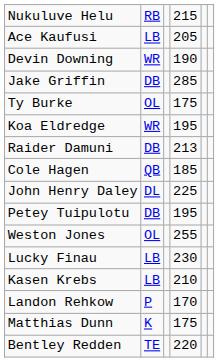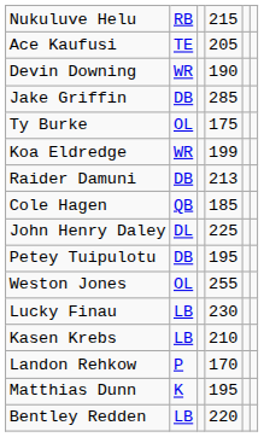 <table class="wikitable sortable" border="2">
 <tr>
 <td>Nukuluve Helu</td>
 <td><a href='#'>RB</a></td>
 <td></td>
 <td>215</td>
 <td></td>
 <td></td>
 </tr>
 <tr>
 <td>Ace Kaufusi</td>
-<td><a href='#'>LB</a></td>
+<td><a href='#'>TE</a></td>
 <td></td>
 <td>205</td>
 <td></td>
 <td></td>
 </tr>
 <tr>
 <td>Devin Downing</td>
 <td><a href='#'>WR</a></td>
 <td></td>
 <td>190</td>
 <td></td>
 <td></td>
 </tr>
 <tr>
 <td>Jake Griffin</td>
 <td><a href='#'>DB</a></td>
 <td></td>
 <td>285</td>
 <td></td>
 <td></td>
 </tr>
 <tr>
 <td>Ty Burke</td>
 <td><a href='#'>OL</a></td>
 <td></td>
 <td>175</td>
 <td></td>
 <td></td>
 </tr>
 <tr>
 <td>Koa Eldredge</td>
 <td><a href='#'>WR</a></td>
 <td></td>
-<td>195</td>
+<td>199</td>
 <td></td>
 <td></td>
 </tr>
 <tr>
 <td>Raider Damuni</td>
 <td><a href='#'>DB</a></td>
 <td></td>
 <td>213</td>
 <td></td>
 <td></td>
 </tr>
 <tr>
 <td>Cole Hagen</td>
 <td><a href='#'>QB</a></td>
 <td></td>
 <td>185</td>
 <td></td>
 <td></td>
 </tr>
 <tr>
 <td>John Henry Daley</td>
 <td><a href='#'>DL</a></td>
 <td></td>
 <td>225</td>
 <td></td>
 <td></td>
 </tr>
 <tr>
 <td>Petey Tuipulotu</td>
 <td><a href='#'>DB</a></td>
 <td></td>
 <td>195</td>
 <td></td>
 <td></td>
 </tr>
 <tr>
 <td>Weston Jones</td>
 <td><a href='#'>OL</a></td>
 <td></td>
 <td>255</td>
 <td></td>
 <td></td>
 </tr>
 <tr>
 <td>Lucky Finau</td>
 <td><a href='#'>LB</a></td>
 <td></td>
 <td>230</td>
 <td></td>
 <td></td>
 </tr>
 <tr>
 <td>Kasen Krebs</td>
 <td><a href='#'>LB</a></td>
 <td></td>
 <td>210</td>
 <td></td>
 <td></td>
 </tr>
 <tr>
 <td>Landon Rehkow</td>
 <td><a href='#'>P</a></td>
 <td></td>
 <td>170</td>
 <td></td>
 <td></td>
 </tr>
 <tr>
 <td>Matthias Dunn</td>
 <td><a href='#'>K</a></td>
 <td></td>
-<td>175</td>
+<td>195</td>
 <td></td>
 <td></td>
 </tr>
 <tr>
 <td>Bentley Redden</td>
-<td><a href='#'>TE</a></td>
+<td><a href='#'>LB</a></td>
 <td></td>
 <td>220</td>
 <td></td>
 <td></td>
 </tr>
 </table>
